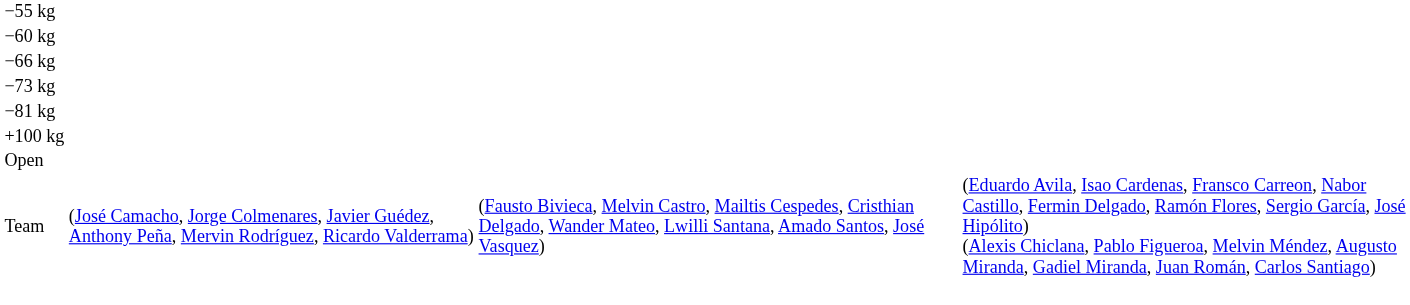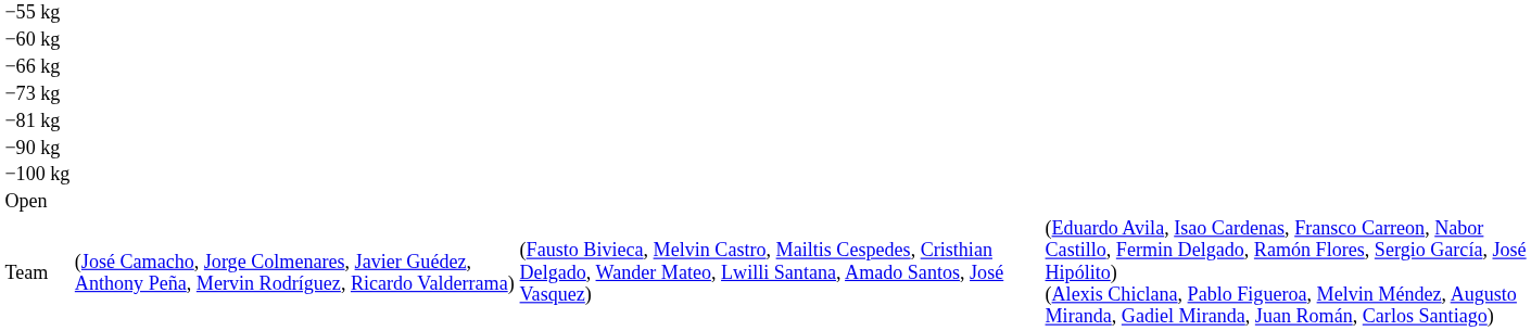 <table>
 <tr>
 <td>−55 kg</td>
 <td></td>
 <td></td>
 <td><br></td>
 </tr>
 <tr>
 <td>−60 kg</td>
 <td></td>
 <td></td>
 <td><br></td>
 </tr>
 <tr>
 <td>−66 kg</td>
 <td></td>
 <td></td>
 <td><br></td>
 </tr>
 <tr>
 <td>−73 kg</td>
 <td></td>
 <td></td>
 <td><br></td>
 </tr>
 <tr>
 <td>−81 kg</td>
 <td></td>
 <td></td>
 <td><br></td>
 </tr>
 <tr>
-<td>+100 kg</td>
+<td>−90 kg</td>
+<td></td>
+<td></td>
+<td><br></td>
+</tr>
+<tr>
+<td>−100 kg</td>
 <td></td>
 <td></td>
 <td><br></td>
 </tr>
 <tr>
 <td>Open</td>
 <td></td>
 <td></td>
 <td><br></td>
 </tr>
 <tr>
 <td>Team</td>
 <td> (<a href='#'>José Camacho</a>, <a href='#'>Jorge Colmenares</a>, <a href='#'>Javier Guédez</a>, <a href='#'>Anthony Peña</a>, <a href='#'>Mervin Rodríguez</a>, <a href='#'>Ricardo Valderrama</a>)</td>
 <td> (<a href='#'>Fausto Bivieca</a>, <a href='#'>Melvin Castro</a>, <a href='#'>Mailtis Cespedes</a>, <a href='#'>Cristhian Delgado</a>, <a href='#'>Wander Mateo</a>, <a href='#'>Lwilli Santana</a>, <a href='#'>Amado Santos</a>, <a href='#'>José Vasquez</a>)<br></td>
 <td>(<a href='#'>Eduardo Avila</a>, <a href='#'>Isao Cardenas</a>, <a href='#'>Fransco Carreon</a>, <a href='#'>Nabor Castillo</a>, <a href='#'>Fermin Delgado</a>, <a href='#'>Ramón Flores</a>, <a href='#'>Sergio García</a>, <a href='#'>José Hipólito</a>)<br> (<a href='#'>Alexis Chiclana</a>, <a href='#'>Pablo Figueroa</a>, <a href='#'>Melvin Méndez</a>, <a href='#'>Augusto Miranda</a>, <a href='#'>Gadiel Miranda</a>, <a href='#'>Juan Román</a>, <a href='#'>Carlos Santiago</a>)</td>
 </tr>
 <tr>
 </tr>
 </table>
